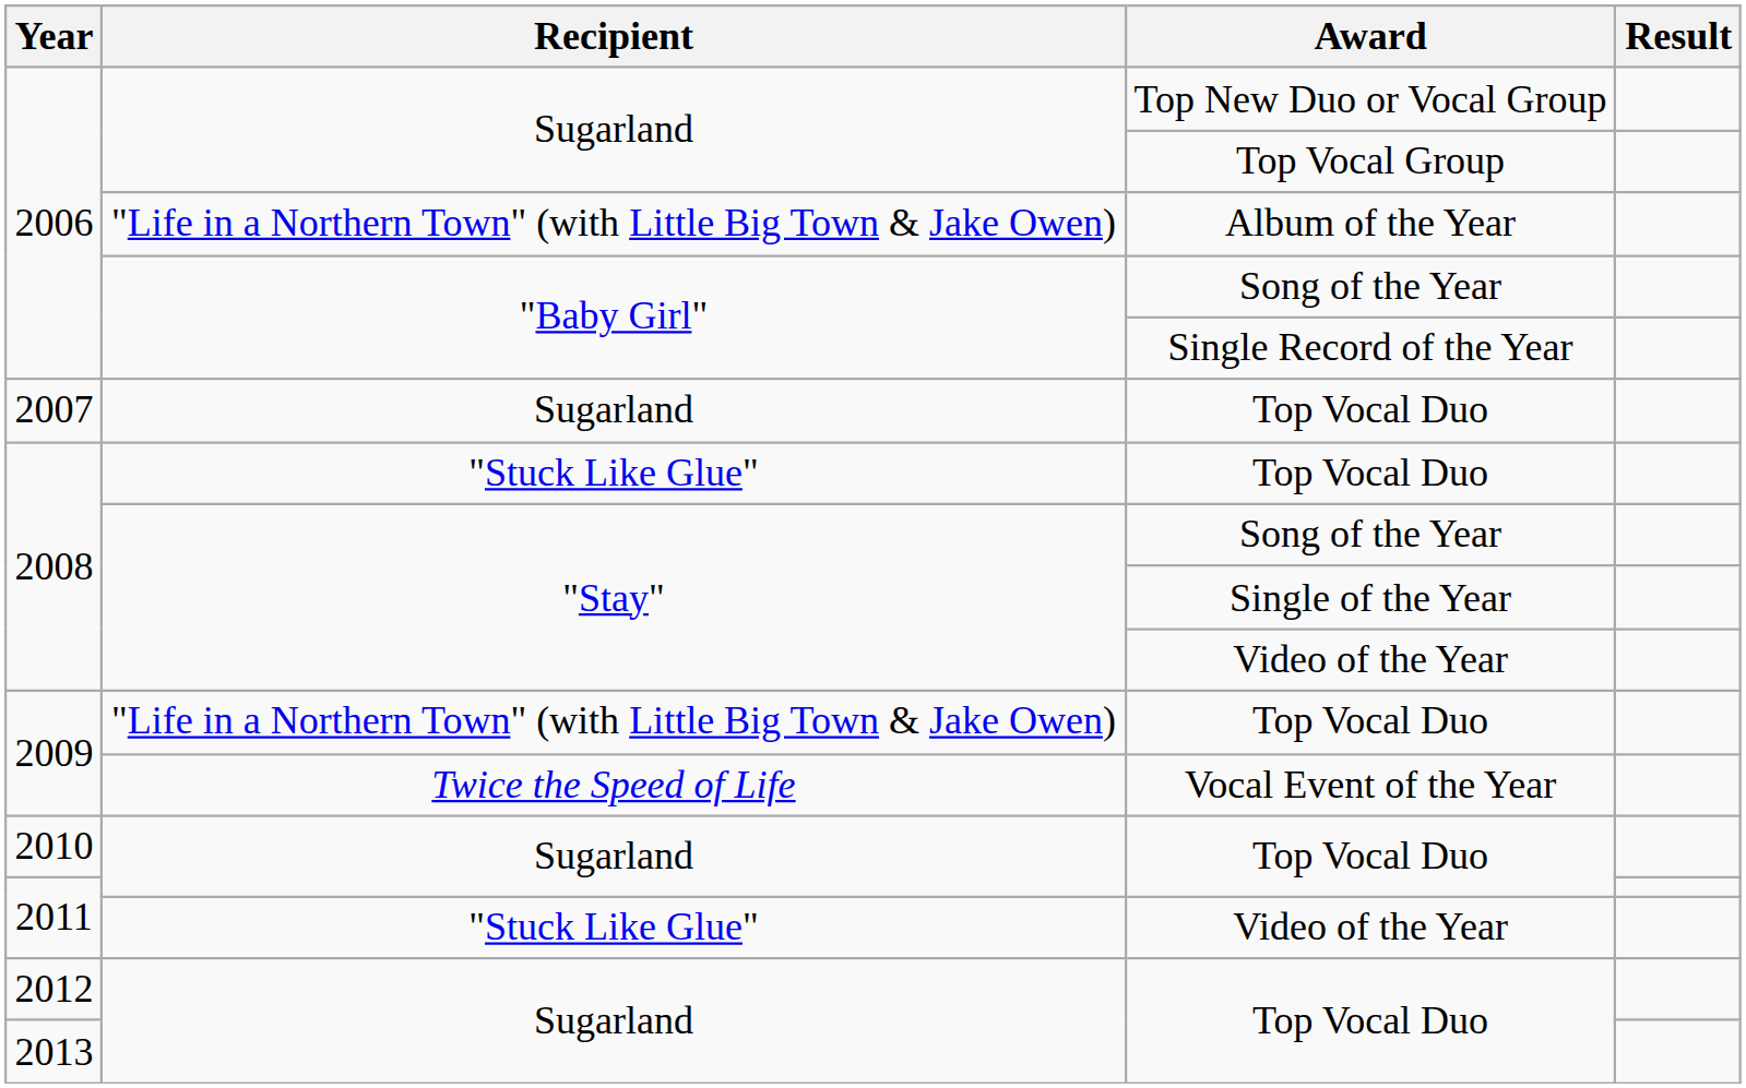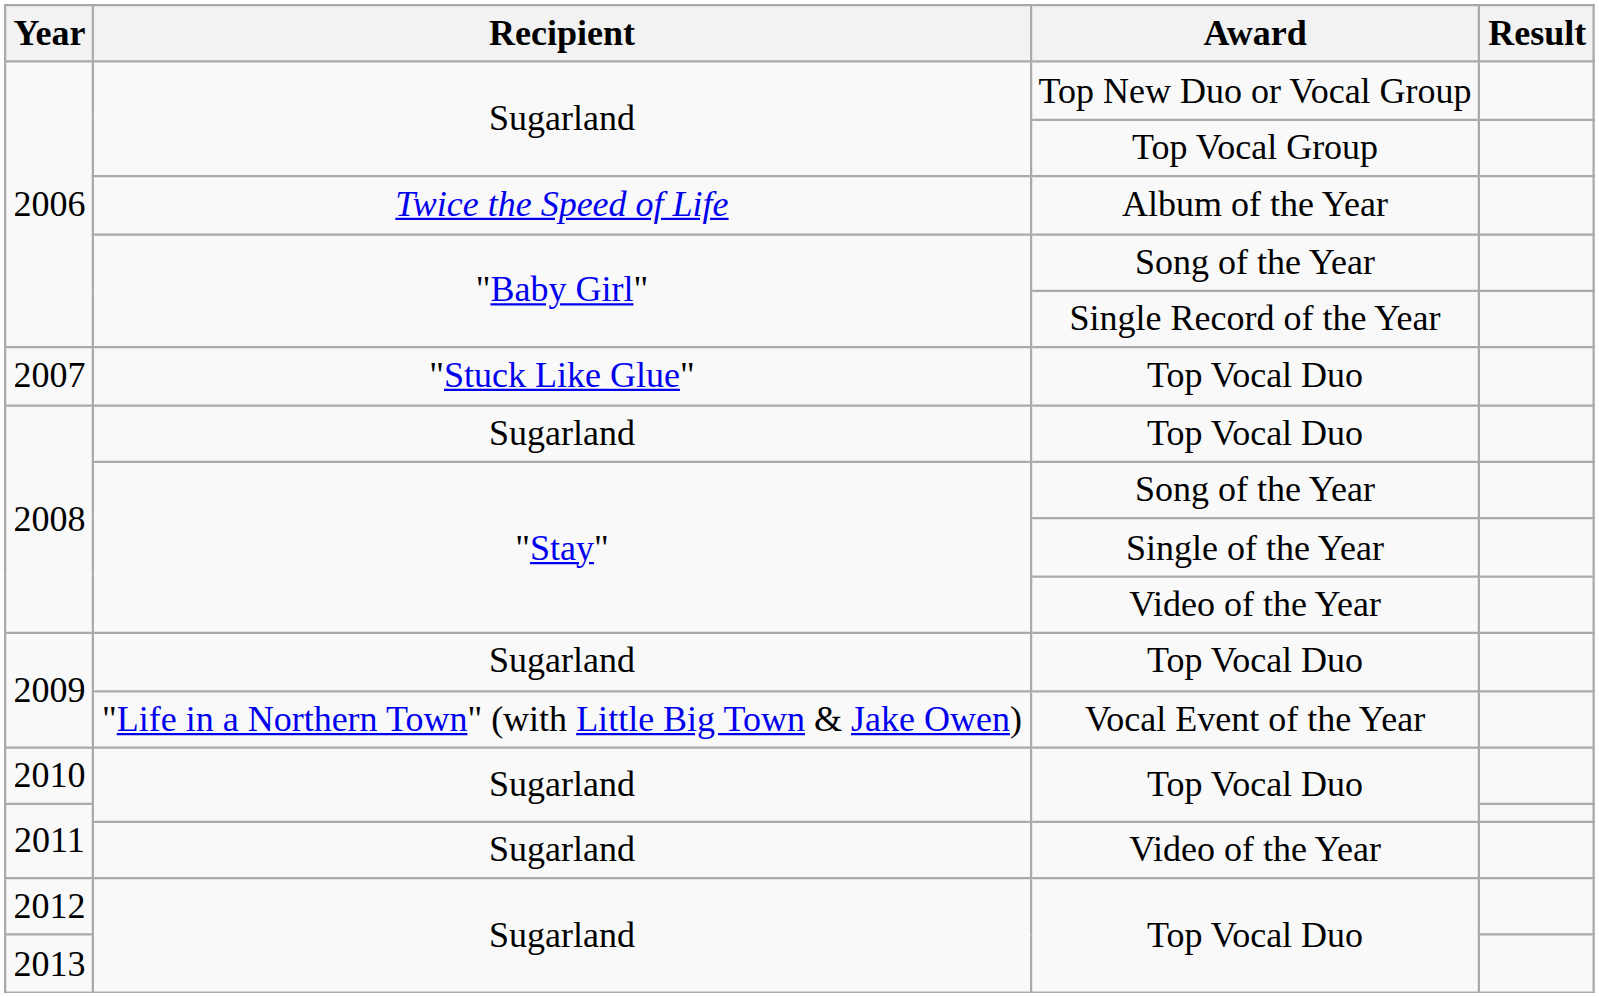 <table class="wikitable" style="text-align:center">
 <tr>
 <th>Year</th>
 <th>Recipient</th>
 <th>Award</th>
 <th>Result</th>
 </tr>
 <tr>
 <td rowspan="5">2006</td>
 <td rowspan="2">Sugarland</td>
 <td>Top New Duo or Vocal Group</td>
 <td></td>
 </tr>
 <tr>
 <td>Top Vocal Group</td>
 <td></td>
 </tr>
 <tr>
-<td>"<a href='#'>Life in a Northern Town</a>" (with <a href='#'>Little Big Town</a> & <a href='#'>Jake Owen</a>)</td>
+<td><em><a href='#'>Twice the Speed of Life</a></em></td>
 <td>Album of the Year</td>
 <td></td>
 </tr>
 <tr>
 <td rowspan="2">"<a href='#'>Baby Girl</a>"</td>
 <td>Song of the Year</td>
 <td></td>
 </tr>
 <tr>
 <td>Single Record of the Year</td>
 <td></td>
 </tr>
 <tr>
 <td>2007</td>
-<td>Sugarland</td>
+<td>"<a href='#'>Stuck Like Glue</a>"</td>
 <td>Top Vocal Duo</td>
 <td></td>
 </tr>
 <tr>
 <td rowspan="4">2008</td>
-<td>"<a href='#'>Stuck Like Glue</a>"</td>
+<td>Sugarland</td>
 <td>Top Vocal Duo</td>
 <td></td>
 </tr>
 <tr>
 <td rowspan="3">"<a href='#'>Stay</a>"</td>
 <td>Song of the Year</td>
 <td></td>
 </tr>
 <tr>
 <td>Single of the Year</td>
 <td></td>
 </tr>
 <tr>
 <td>Video of the Year</td>
 <td></td>
 </tr>
 <tr>
 <td rowspan="2">2009</td>
-<td>"<a href='#'>Life in a Northern Town</a>" (with <a href='#'>Little Big Town</a> & <a href='#'>Jake Owen</a>)</td>
+<td>Sugarland</td>
 <td>Top Vocal Duo</td>
 <td></td>
 </tr>
 <tr>
-<td><em><a href='#'>Twice the Speed of Life</a></em></td>
+<td>"<a href='#'>Life in a Northern Town</a>" (with <a href='#'>Little Big Town</a> & <a href='#'>Jake Owen</a>)</td>
 <td>Vocal Event of the Year</td>
 <td></td>
 </tr>
 <tr>
 <td>2010</td>
 <td rowspan="2">Sugarland</td>
 <td rowspan="2">Top Vocal Duo</td>
 <td></td>
 </tr>
 <tr>
 <td rowspan="2">2011</td>
 <td></td>
 </tr>
 <tr>
-<td>"<a href='#'>Stuck Like Glue</a>"</td>
+<td>Sugarland</td>
 <td>Video of the Year</td>
 <td></td>
 </tr>
 <tr>
 <td>2012</td>
 <td rowspan="2">Sugarland</td>
 <td rowspan="2">Top Vocal Duo</td>
 <td></td>
 </tr>
 <tr>
 <td>2013</td>
 <td></td>
 </tr>
 <tr>
 </tr>
 </table>
